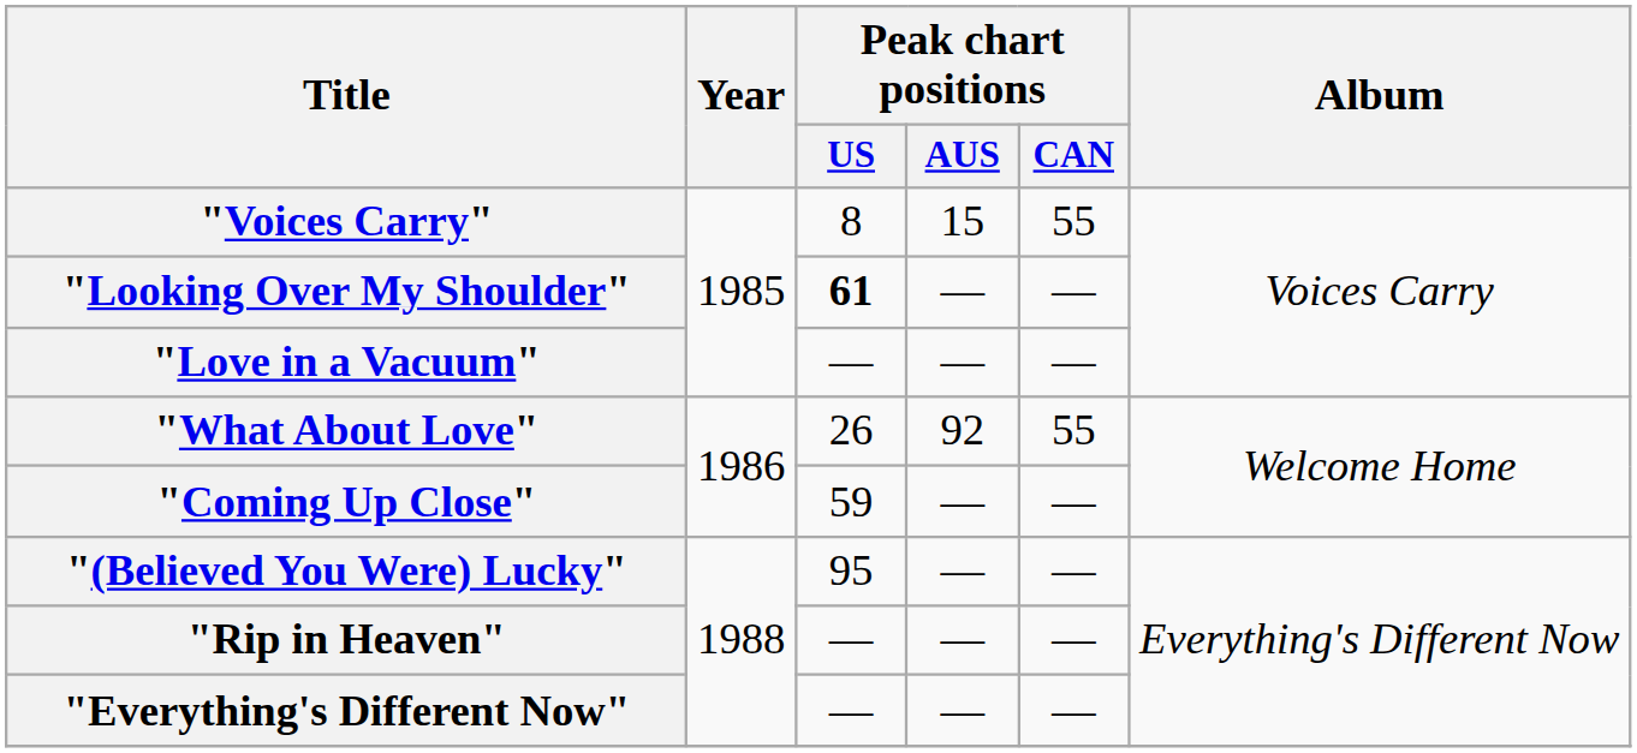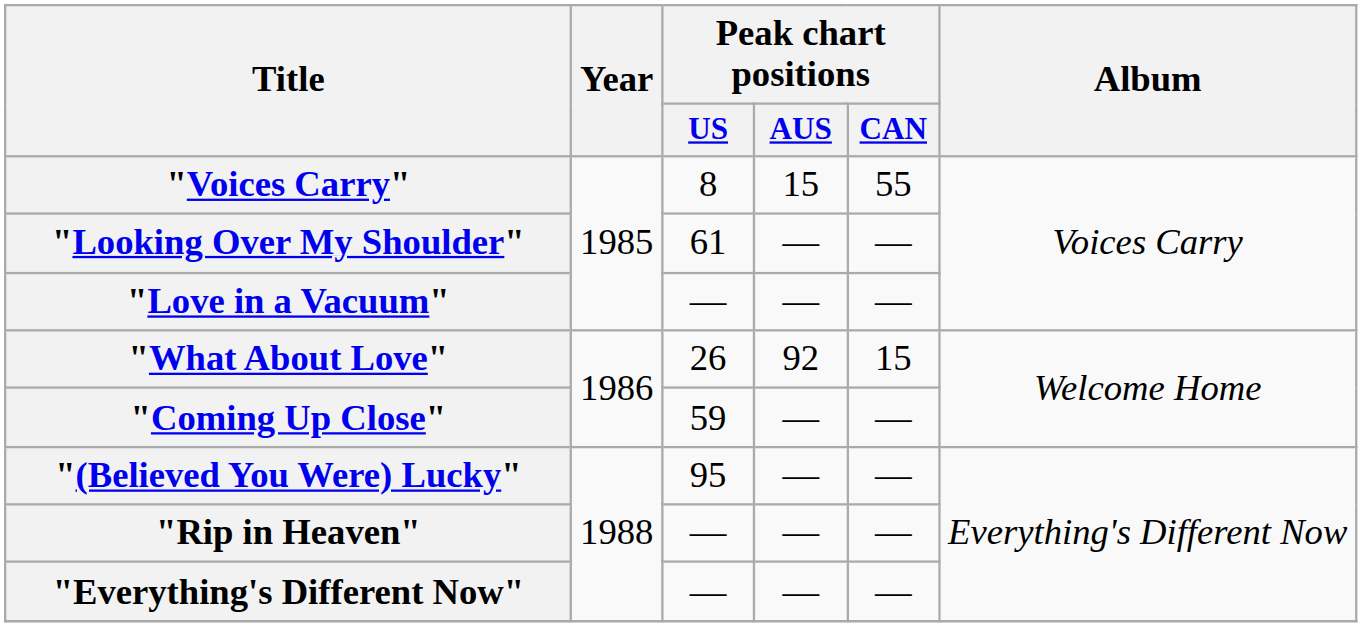 <table class="wikitable plainrowheaders" style="text-align:center;">
 <tr>
 <th rowspan="2" style="width:15em;">Title</th>
 <th rowspan="2">Year</th>
 <th colspan="3">Peak chart positions</th>
 <th rowspan="2">Album</th>
 </tr>
 <tr>
 <th scope="col" style="width:2.5em;font-size:85%"><a href='#'>US</a><br></th>
 <th scope="col" style="width:2.5em;font-size:85%"><a href='#'>AUS</a><br></th>
 <th scope="col" style="width:2.5em;font-size:85%"><a href='#'>CAN</a><br></th>
 </tr>
 <tr>
 <th scope="row">"<a href='#'>Voices Carry</a>"</th>
 <td rowspan="3">1985</td>
 <td>8</td>
 <td>15</td>
 <td>55</td>
 <td rowspan="3"><em>Voices Carry</em></td>
 </tr>
 <tr>
 <th scope="row">"<a href='#'>Looking Over My Shoulder</a>"</th>
-<td><strong>61</strong></td>
+<td>61</td>
 <td>—</td>
 <td>—</td>
 </tr>
 <tr>
 <th scope="row">"<a href='#'>Love in a Vacuum</a>"</th>
 <td>—</td>
 <td>—</td>
 <td>—</td>
 </tr>
 <tr>
 <th scope="row">"<a href='#'>What About Love</a>"</th>
 <td rowspan="2">1986</td>
 <td>26</td>
 <td>92</td>
-<td>55</td>
+<td>15</td>
 <td rowspan="2"><em>Welcome Home</em></td>
 </tr>
 <tr>
 <th scope="row">"<a href='#'>Coming Up Close</a>"</th>
 <td>59</td>
 <td>—</td>
 <td>—</td>
 </tr>
 <tr>
 <th scope="row">"<a href='#'>(Believed You Were) Lucky</a>"</th>
 <td rowspan="3">1988</td>
 <td>95</td>
 <td>—</td>
 <td>—</td>
 <td rowspan="3"><em>Everything's Different Now</em></td>
 </tr>
 <tr>
 <th scope="row">"Rip in Heaven"</th>
 <td>—</td>
 <td>—</td>
 <td>—</td>
 </tr>
 <tr>
 <th scope="row">"Everything's Different Now"</th>
 <td>—</td>
 <td>—</td>
 <td>—</td>
 </tr>
 <tr>
 </tr>
 </table>
